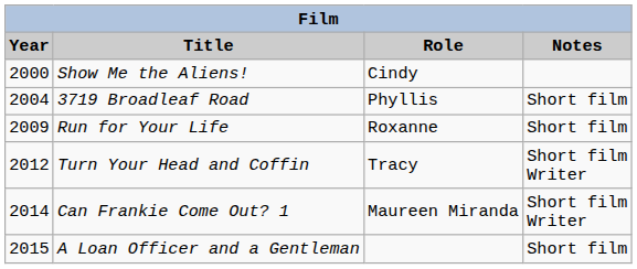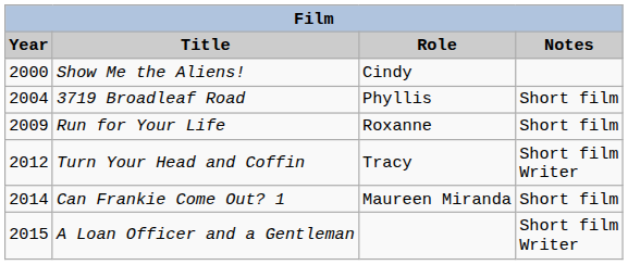 <table class="wikitable">
 <tr>
 <th colspan=4 style="background:#B0C4DE;">Film</th>
 </tr>
 <tr>
 <th style="background: #CCCCCC;">Year</th>
 <th style="background: #CCCCCC;">Title</th>
 <th style="background: #CCCCCC;">Role</th>
 <th style="background: #CCCCCC;">Notes</th>
 </tr>
 <tr>
 <td>2000</td>
 <td><em>Show Me the Aliens!</em></td>
 <td>Cindy</td>
 <td></td>
 </tr>
 <tr>
 <td>2004</td>
 <td><em>3719 Broadleaf Road</em></td>
 <td>Phyllis</td>
 <td>Short film</td>
 </tr>
 <tr>
 <td>2009</td>
 <td><em>Run for Your Life</em></td>
 <td>Roxanne</td>
 <td>Short film</td>
 </tr>
 <tr>
 <td>2012</td>
 <td><em>Turn Your Head and Coffin</em></td>
 <td>Tracy</td>
 <td>Short film<br> Writer</td>
 </tr>
 <tr>
 <td>2014</td>
 <td><em>Can Frankie Come Out? 1</em></td>
 <td>Maureen Miranda</td>
-<td>Short film<br> Writer</td>
+<td>Short film</td>
 </tr>
 <tr>
 <td>2015</td>
 <td><em>A Loan Officer and a Gentleman</em></td>
 <td></td>
-<td>Short film</td>
+<td>Short film<br> Writer</td>
 </tr>
 </table>
